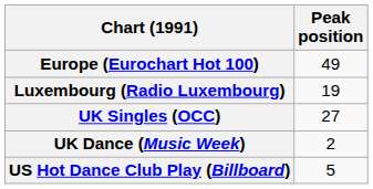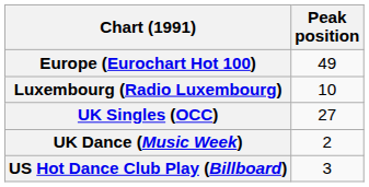 <table class="wikitable sortable plainrowheaders" style="text-align:center">
 <tr>
 <th scope="col">Chart (1991)</th>
 <th scope="col">Peak<br>position</th>
 </tr>
 <tr>
 <th scope="row">Europe (<a href='#'>Eurochart Hot 100</a>)</th>
 <td>49</td>
 </tr>
 <tr>
 <th scope="row">Luxembourg (<a href='#'>Radio Luxembourg</a>)</th>
-<td>19</td>
+<td>10</td>
 </tr>
 <tr>
 <th scope="row"><a href='#'>UK Singles</a> (<a href='#'>OCC</a>)</th>
 <td>27</td>
 </tr>
 <tr>
 <th scope="row">UK Dance (<em><a href='#'>Music Week</a></em>)</th>
 <td>2</td>
 </tr>
 <tr>
 <th scope="row">US <a href='#'>Hot Dance Club Play</a> (<em><a href='#'>Billboard</a></em>)</th>
-<td>5</td>
+<td>3</td>
 </tr>
 </table>
